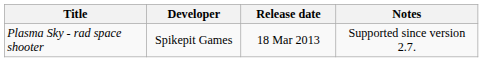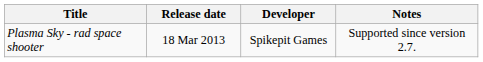 <table class="wikitable sortable" style="width:100%;">
 <tr>
 <th style="width:30%;">Title</th>
+<th style="width:20%;">Release date</th>
 <th style="width:20%;">Developer</th>
-<th style="width:20%;">Release date</th>
 <th style="width:30%;" class="unsortable">Notes</th>
 </tr>
 <tr align=center>
 <td align=left><em>Plasma Sky - rad space shooter</em></td>
+<td>18 Mar 2013</td>
 <td>Spikepit Games</td>
-<td>18 Mar 2013</td>
 <td>Supported since version 2.7.</td>
 </tr>
 </table>
